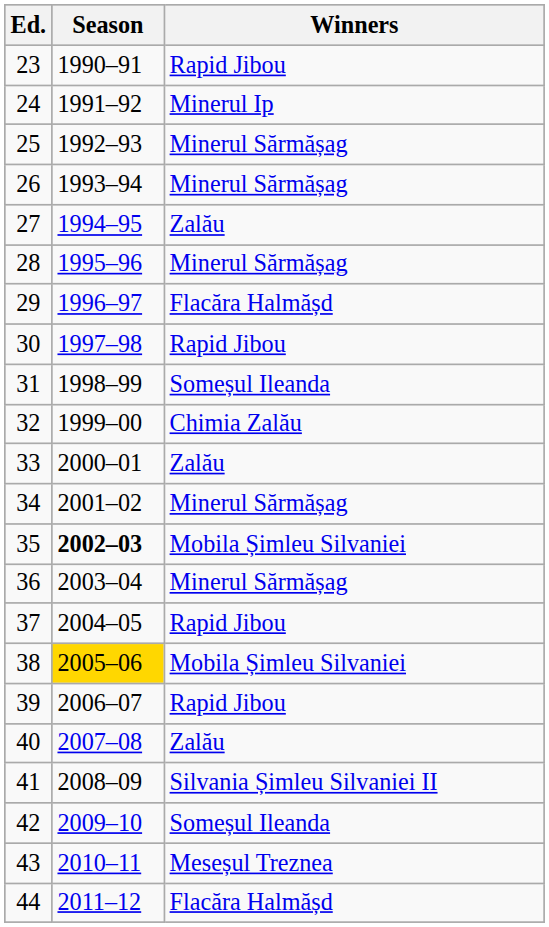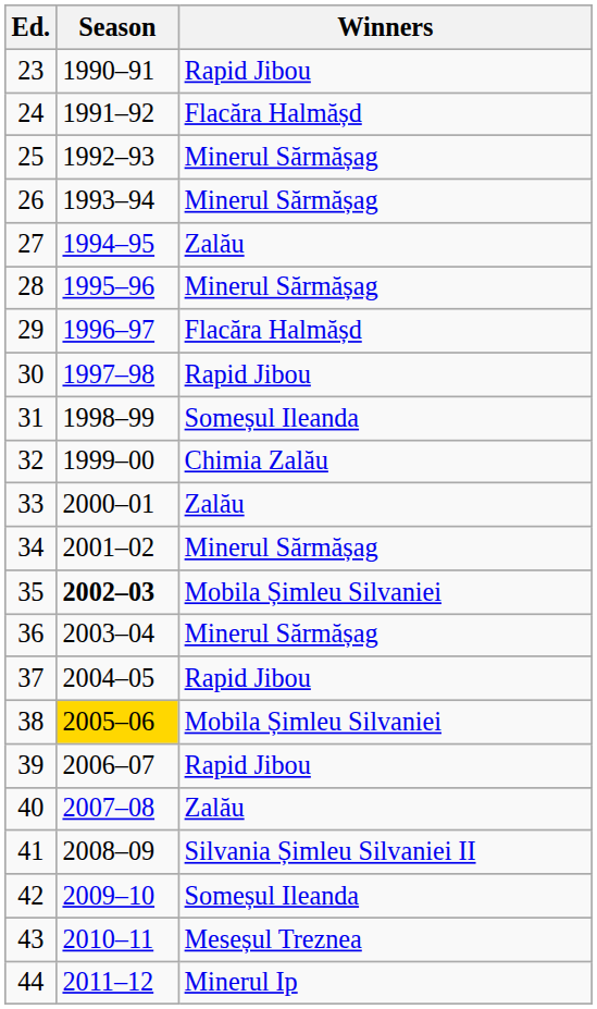 <table class="wikitable" style="font-size:90%">
 <tr>
 <th><abbr>Ed.</abbr></th>
 <th width="60">Season</th>
 <th width="220">Winners</th>
 </tr>
 <tr>
 <td align=center>23</td>
 <td>1990–91</td>
 <td><a href='#'>Rapid Jibou</a></td>
 </tr>
 <tr>
 <td align=center>24</td>
 <td>1991–92</td>
-<td><a href='#'>Minerul Ip</a></td>
+<td><a href='#'>Flacăra Halmășd</a></td>
 </tr>
 <tr>
 <td align=center>25</td>
 <td>1992–93</td>
 <td><a href='#'>Minerul Sărmășag</a></td>
 </tr>
 <tr>
 <td align=center>26</td>
 <td>1993–94</td>
 <td><a href='#'>Minerul Sărmășag</a></td>
 </tr>
 <tr>
 <td align=center>27</td>
 <td><a href='#'>1994–95</a></td>
 <td><a href='#'>Zalău</a></td>
 </tr>
 <tr>
 <td align=center>28</td>
 <td><a href='#'>1995–96</a></td>
 <td><a href='#'>Minerul Sărmășag</a></td>
 </tr>
 <tr>
 <td align=center>29</td>
 <td><a href='#'>1996–97</a></td>
 <td><a href='#'>Flacăra Halmășd</a></td>
 </tr>
 <tr>
 <td align=center>30</td>
 <td><a href='#'>1997–98</a></td>
 <td><a href='#'>Rapid Jibou</a></td>
 </tr>
 <tr>
 <td align=center>31</td>
 <td>1998–99</td>
 <td><a href='#'>Someșul Ileanda</a></td>
 </tr>
 <tr>
 <td align=center>32</td>
 <td>1999–00</td>
 <td><a href='#'>Chimia Zalău</a></td>
 </tr>
 <tr>
 <td align=center>33</td>
 <td>2000–01</td>
 <td><a href='#'>Zalău</a></td>
 </tr>
 <tr>
 <td align=center>34</td>
 <td>2001–02</td>
 <td><a href='#'>Minerul Sărmășag</a></td>
 </tr>
 <tr>
 <td align=center>35</td>
 <td><strong>2002–03</strong></td>
 <td><a href='#'>Mobila Șimleu Silvaniei</a></td>
 </tr>
 <tr>
 <td align=center>36</td>
 <td>2003–04</td>
 <td><a href='#'>Minerul Sărmășag</a></td>
 </tr>
 <tr>
 <td align=center>37</td>
 <td>2004–05</td>
 <td><a href='#'>Rapid Jibou</a></td>
 </tr>
 <tr>
 <td align=center>38</td>
 <td style="background: gold;">2005–06</td>
 <td><a href='#'>Mobila Șimleu Silvaniei</a></td>
 </tr>
 <tr>
 <td align=center>39</td>
 <td>2006–07</td>
 <td><a href='#'>Rapid Jibou</a></td>
 </tr>
 <tr>
 <td align=center>40</td>
 <td><a href='#'>2007–08</a></td>
 <td><a href='#'>Zalău</a></td>
 </tr>
 <tr>
 <td align=center>41</td>
 <td>2008–09</td>
 <td><a href='#'>Silvania Șimleu Silvaniei II</a></td>
 </tr>
 <tr>
 <td align=center>42</td>
 <td><a href='#'>2009–10</a></td>
 <td><a href='#'>Someșul Ileanda</a></td>
 </tr>
 <tr>
 <td align=center>43</td>
 <td><a href='#'>2010–11</a></td>
 <td><a href='#'>Meseșul Treznea</a></td>
 </tr>
 <tr>
 <td align=center>44</td>
 <td><a href='#'>2011–12</a></td>
-<td><a href='#'>Flacăra Halmășd</a></td>
+<td><a href='#'>Minerul Ip</a></td>
 </tr>
 </table>
